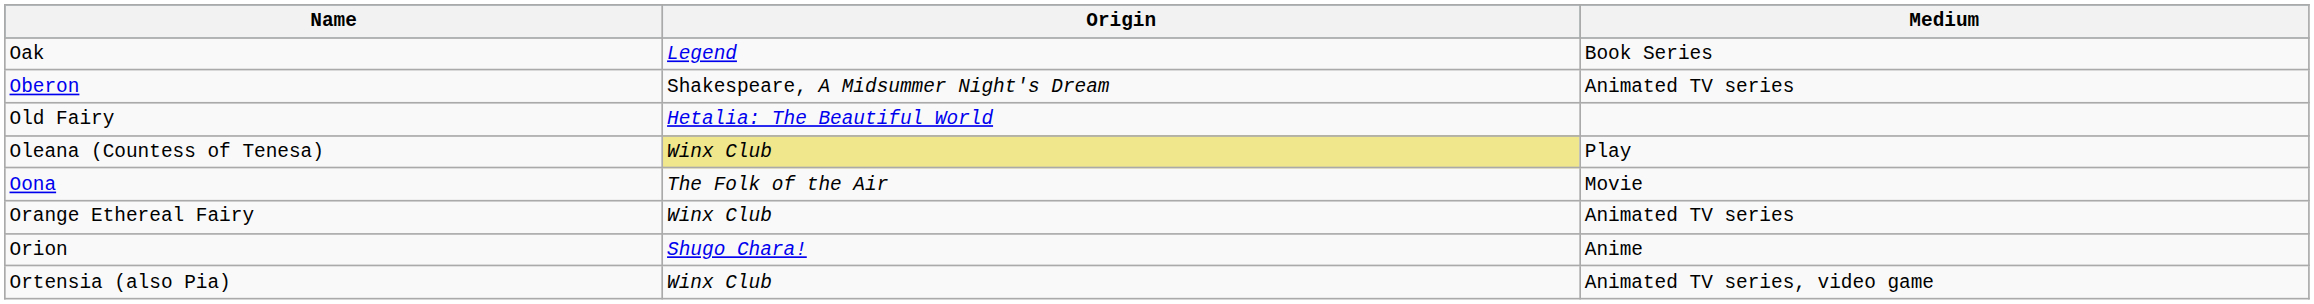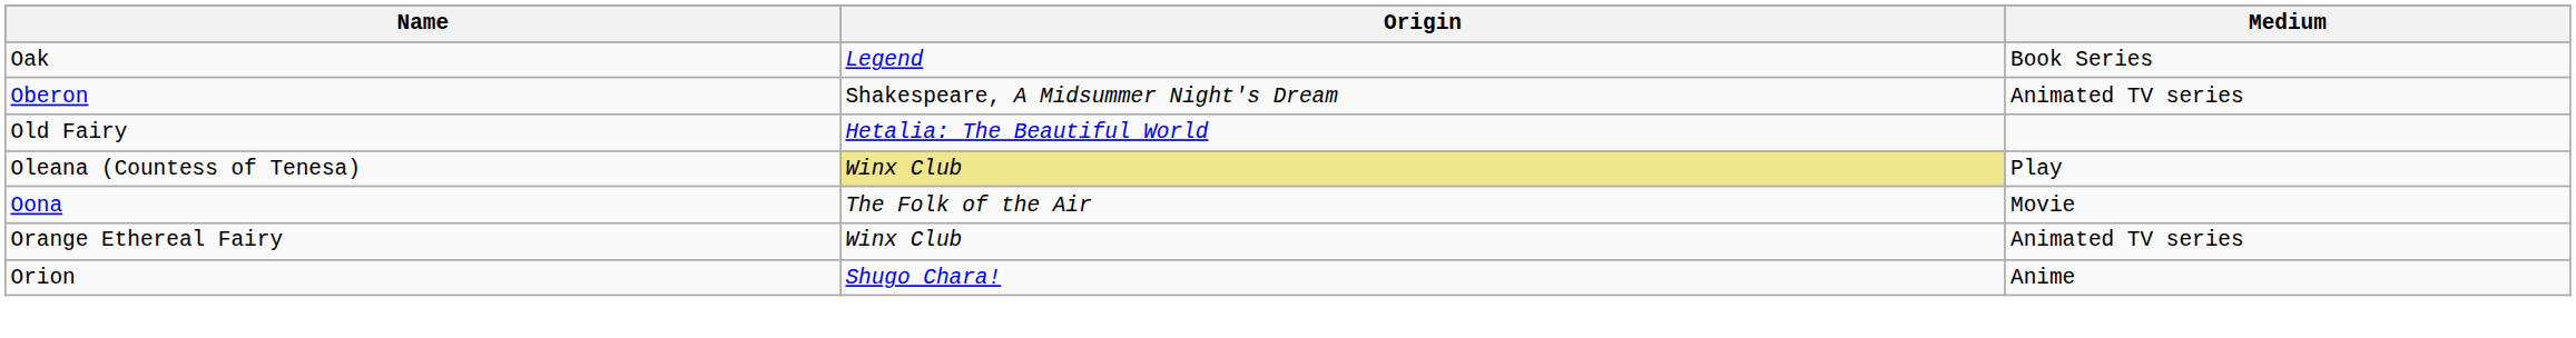 <table class="wikitable sortable" style="width:70%; font-size:90%;">
 <tr style="background:#115a6c;">
 <th>Name</th>
 <th>Origin</th>
 <th>Medium</th>
 </tr>
 <tr>
 <td>Oak</td>
 <td><em><a href='#'>Legend</a></em></td>
 <td>Book Series</td>
 </tr>
 <tr>
 <td><a href='#'>Oberon</a></td>
 <td>Shakespeare, <em>A Midsummer Night's Dream</em></td>
 <td>Animated TV series</td>
 </tr>
 <tr>
 <td>Old Fairy</td>
 <td><em><a href='#'>Hetalia: The Beautiful World</a></em></td>
 <td></td>
 </tr>
 <tr>
 <td>Oleana (Countess of Tenesa)</td>
 <td style="background: khaki;"><em>Winx Club</em></td>
 <td>Play</td>
 </tr>
 <tr>
 <td><a href='#'>Oona</a></td>
 <td><em>The Folk of the Air</em></td>
 <td>Movie</td>
 </tr>
 <tr>
 <td>Orange Ethereal Fairy</td>
 <td><em>Winx Club</em></td>
 <td>Animated TV series</td>
 </tr>
 <tr>
 <td>Orion</td>
 <td><em><a href='#'>Shugo Chara!</a></em></td>
 <td>Anime</td>
 </tr>
-<tr>
-<td>Ortensia (also Pia)</td>
-<td><em>Winx Club</em></td>
-<td>Animated TV series, video game</td>
-</tr>
 </table>
